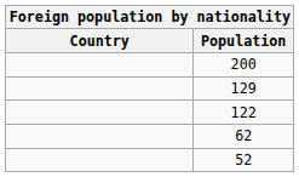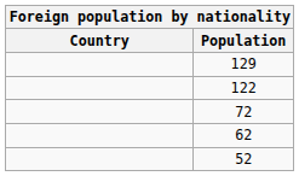 <table class="wikitable" style="float:right; text-align:center;clear:right; margin-left:3px; font-size:90%;">
 <tr>
 <th colspan=2>Foreign population by nationality</th>
 </tr>
 <tr>
 <th width=65%>Country</th>
 <th width=35%>Population</th>
-</tr>
-<tr>
-<td align=left></td>
-<td align=center>200</td>
 </tr>
 <tr>
 <td align=left></td>
 <td align=center>129</td>
 </tr>
 <tr>
 <td align=left></td>
 <td align=center>122</td>
 </tr>
 <tr>
 <td align=left></td>
+<td align=center>72</td>
+</tr>
+<tr>
+<td align=left></td>
 <td align=center>62</td>
 </tr>
 <tr>
 <td align=left></td>
 <td align=center>52</td>
 </tr>
 </table>
